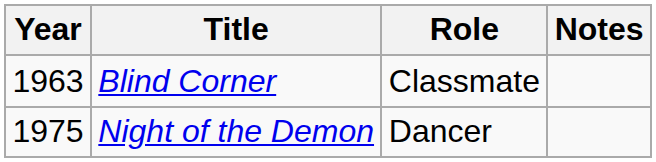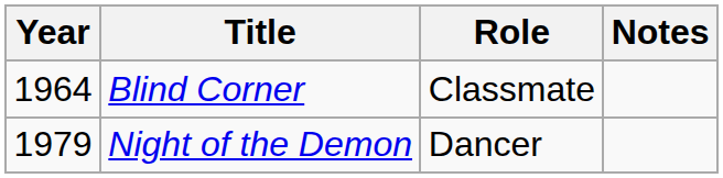 <table class="wikitable">
 <tr>
 <th>Year</th>
 <th>Title</th>
 <th>Role</th>
 <th>Notes</th>
 </tr>
 <tr>
-<td>1963</td>
+<td>1964</td>
 <td><em><a href='#'>Blind Corner</a></em></td>
 <td>Classmate</td>
 <td></td>
 </tr>
 <tr>
-<td>1975</td>
+<td>1979</td>
 <td><em><a href='#'>Night of the Demon</a></em></td>
 <td>Dancer</td>
 <td></td>
 </tr>
 </table>
